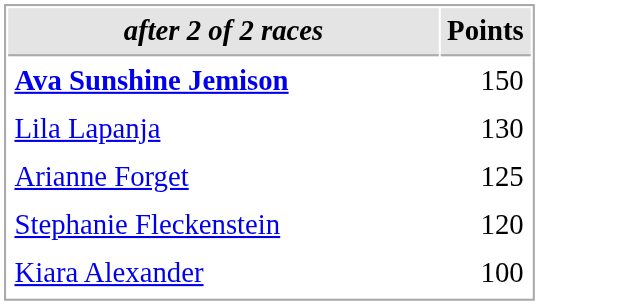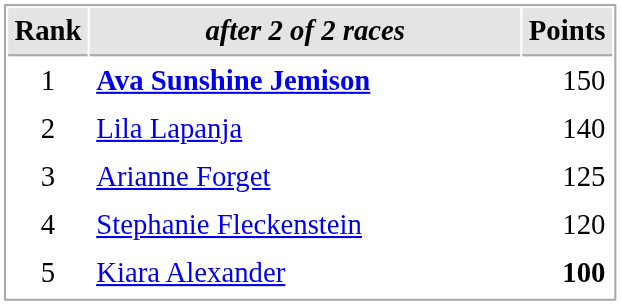 <table cellspacing="1" cellpadding="3" style="border:1px solid #aaa; font-size:86%;">
 <tr style="background:#e4e4e4;">
+<th style="border-bottom:1px solid #aaa; width:10px;">Rank</th>
 <th style="border-bottom:1px solid #aaa; width:200px; white-space:nowrap;"><em>after 2 of 2 races</em></th>
 <th style="border-bottom:1px solid #aaa; width:20px;">Points</th>
 </tr>
 <tr>
+<td style="text-align:center;">1</td>
 <td> <strong><a href='#'>Ava Sunshine Jemison</a></strong></td>
 <td align="right">150</td>
 </tr>
 <tr>
+<td style="text-align:center;">2</td>
 <td> <a href='#'>Lila Lapanja</a></td>
-<td align="right">130</td>
+<td align="right">140</td>
 </tr>
 <tr>
+<td style="text-align:center;">3</td>
 <td> <a href='#'>Arianne Forget</a></td>
 <td align="right">125</td>
 </tr>
 <tr>
+<td style="text-align:center;">4</td>
 <td> <a href='#'>Stephanie Fleckenstein</a></td>
 <td align="right">120</td>
 </tr>
 <tr>
+<td style="text-align:center;">5</td>
 <td> <a href='#'>Kiara Alexander</a></td>
-<td align="right">100</td>
+<td align="right"><strong>100</strong></td>
 </tr>
 </table>
